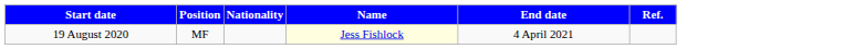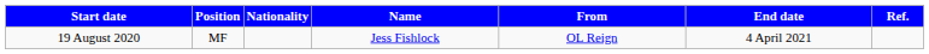 <table class="wikitable" style="text-align:center; font-size:90%; ">
 <tr>
 <th style="background:#00f; color:white; width:200px;">Start date</th>
 <th style="background:#00f; color:white; width:50px;">Position</th>
 <th style="background:#00f; color:white; width:50px;">Nationality</th>
 <th style="background:#00f; color:white; width:200px;">Name</th>
+<th style="background:#00f; color:white; width:200px;">From</th>
 <th style="background:#00f; color:white; width:200px;">End date</th>
 <th style="background:#00f; color:white; width:50px;">Ref.</th>
 </tr>
 <tr>
 <td>19 August 2020</td>
 <td>MF</td>
 <td></td>
-<td style="background: lightyellow;"><a href='#'>Jess Fishlock</a></td>
+<td><a href='#'>Jess Fishlock</a></td>
+<td><a href='#'>OL Reign</a></td>
 <td>4 April 2021</td>
 <td></td>
 </tr>
 </table>
